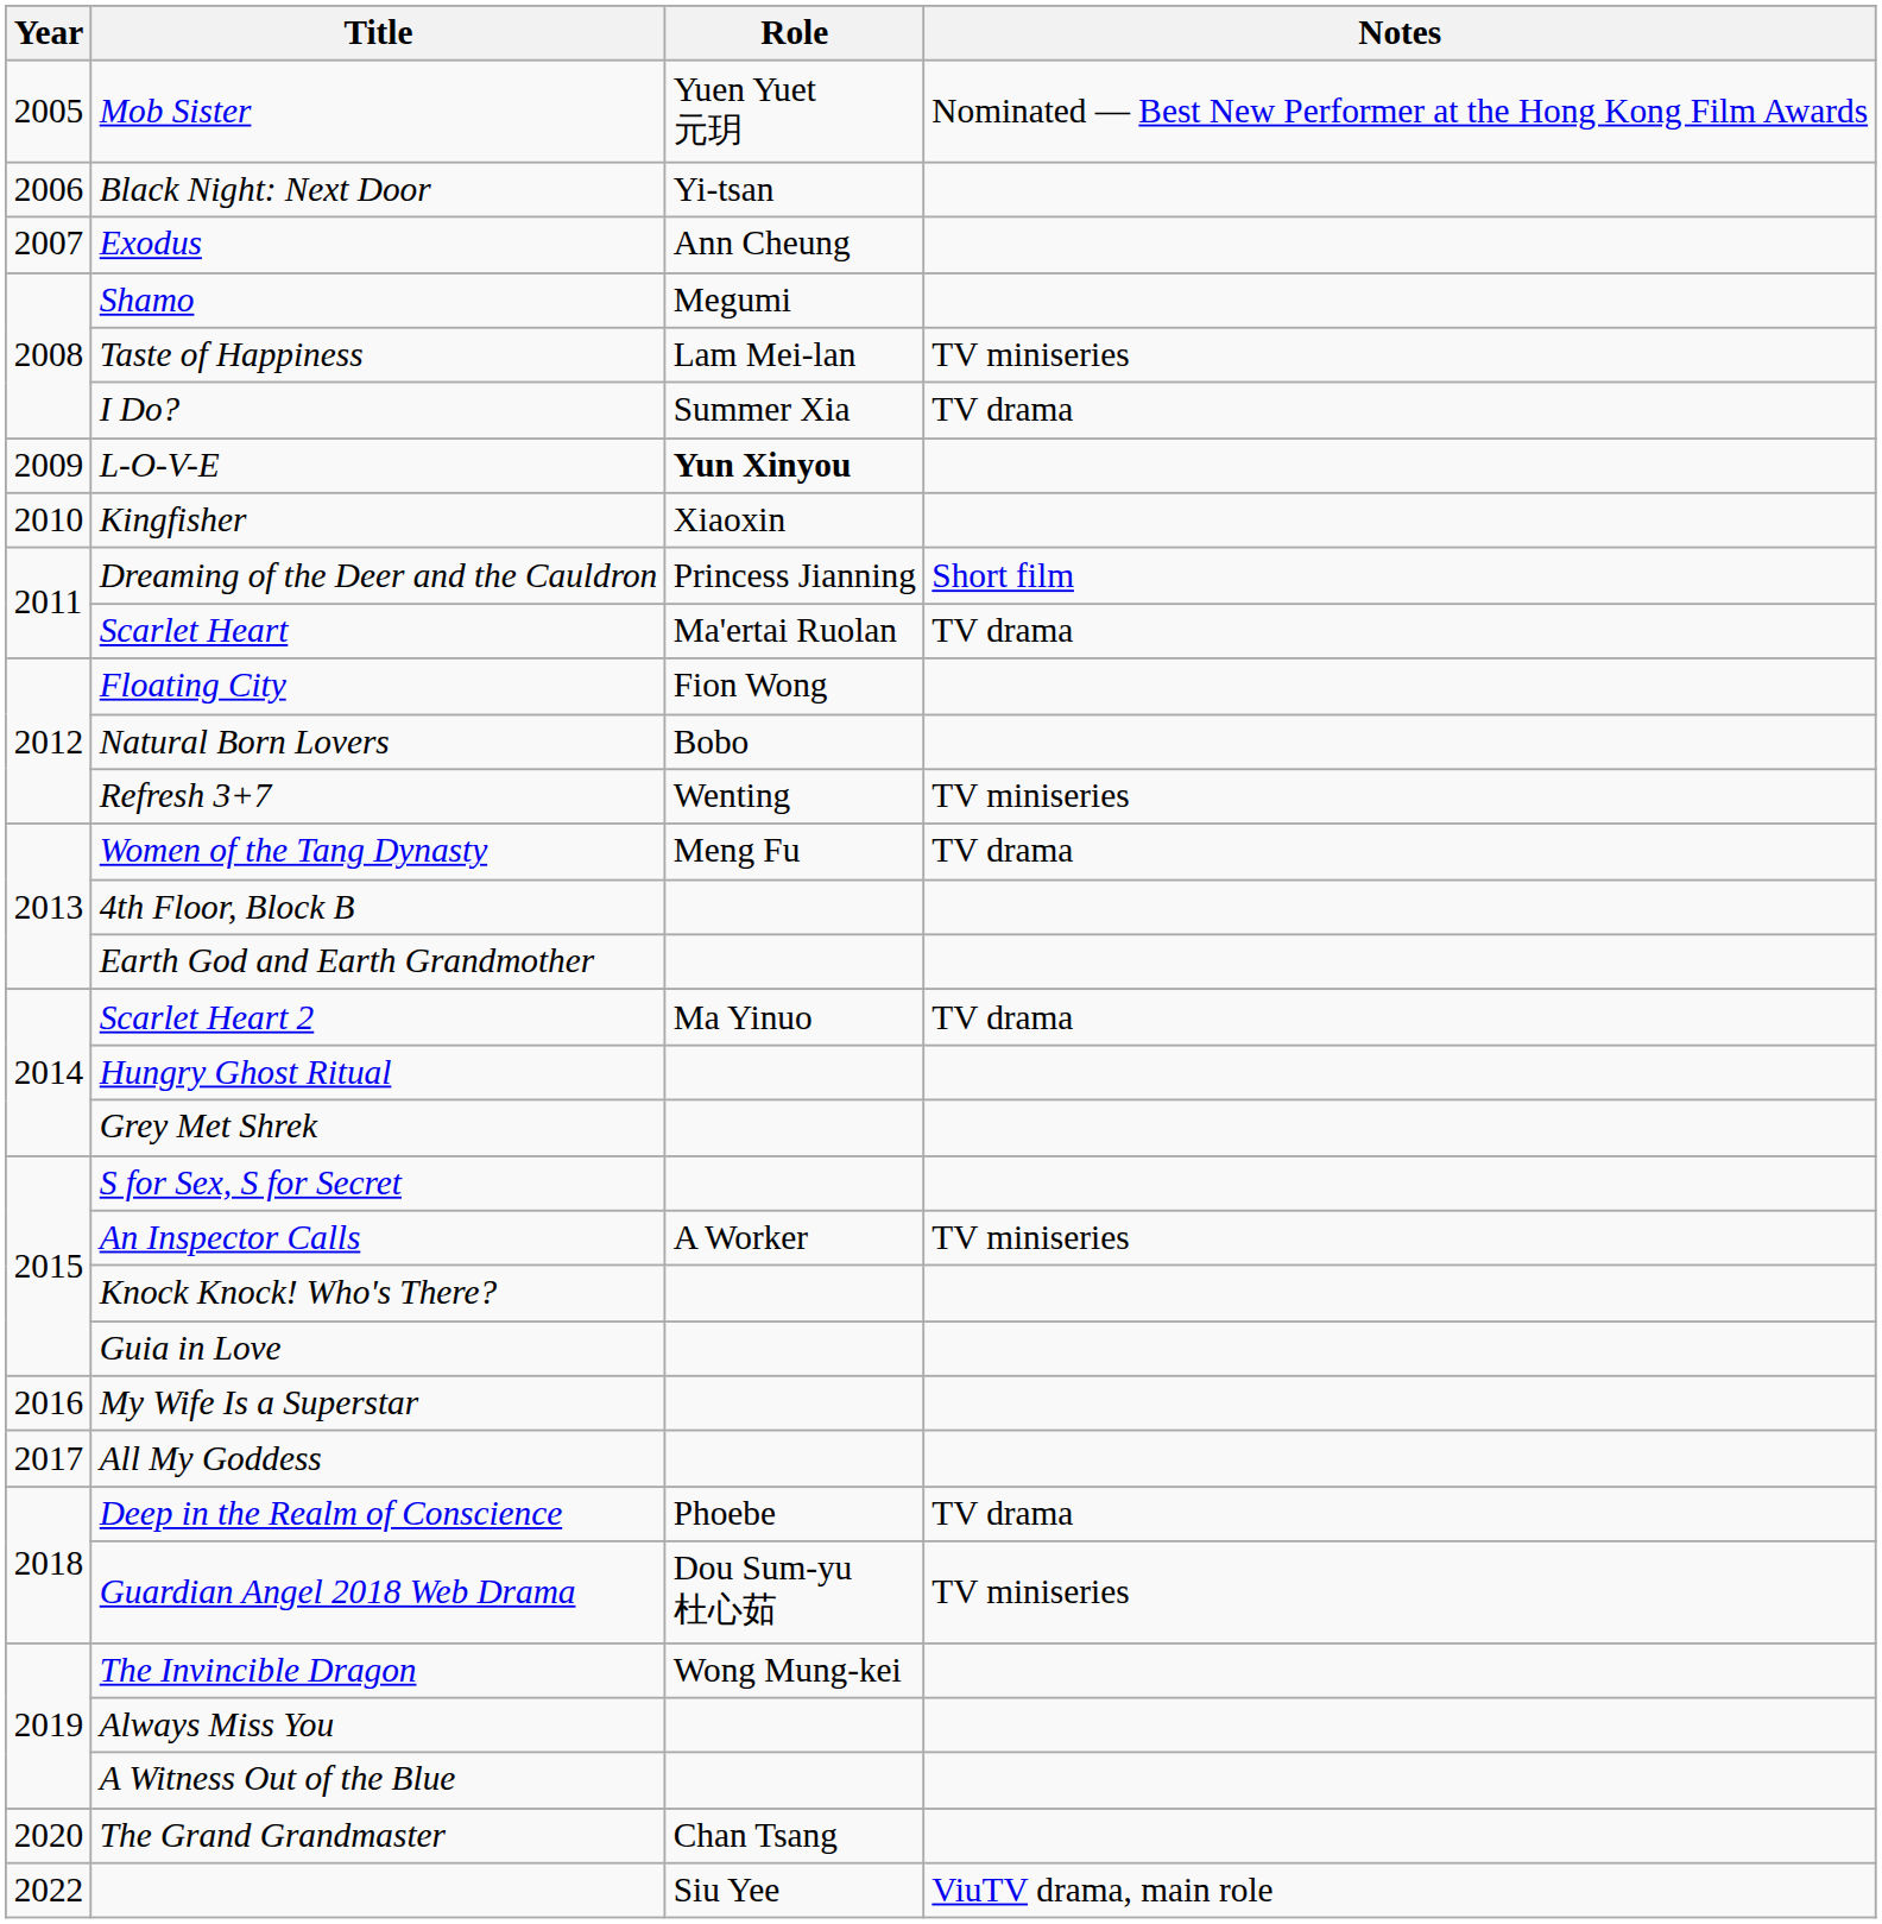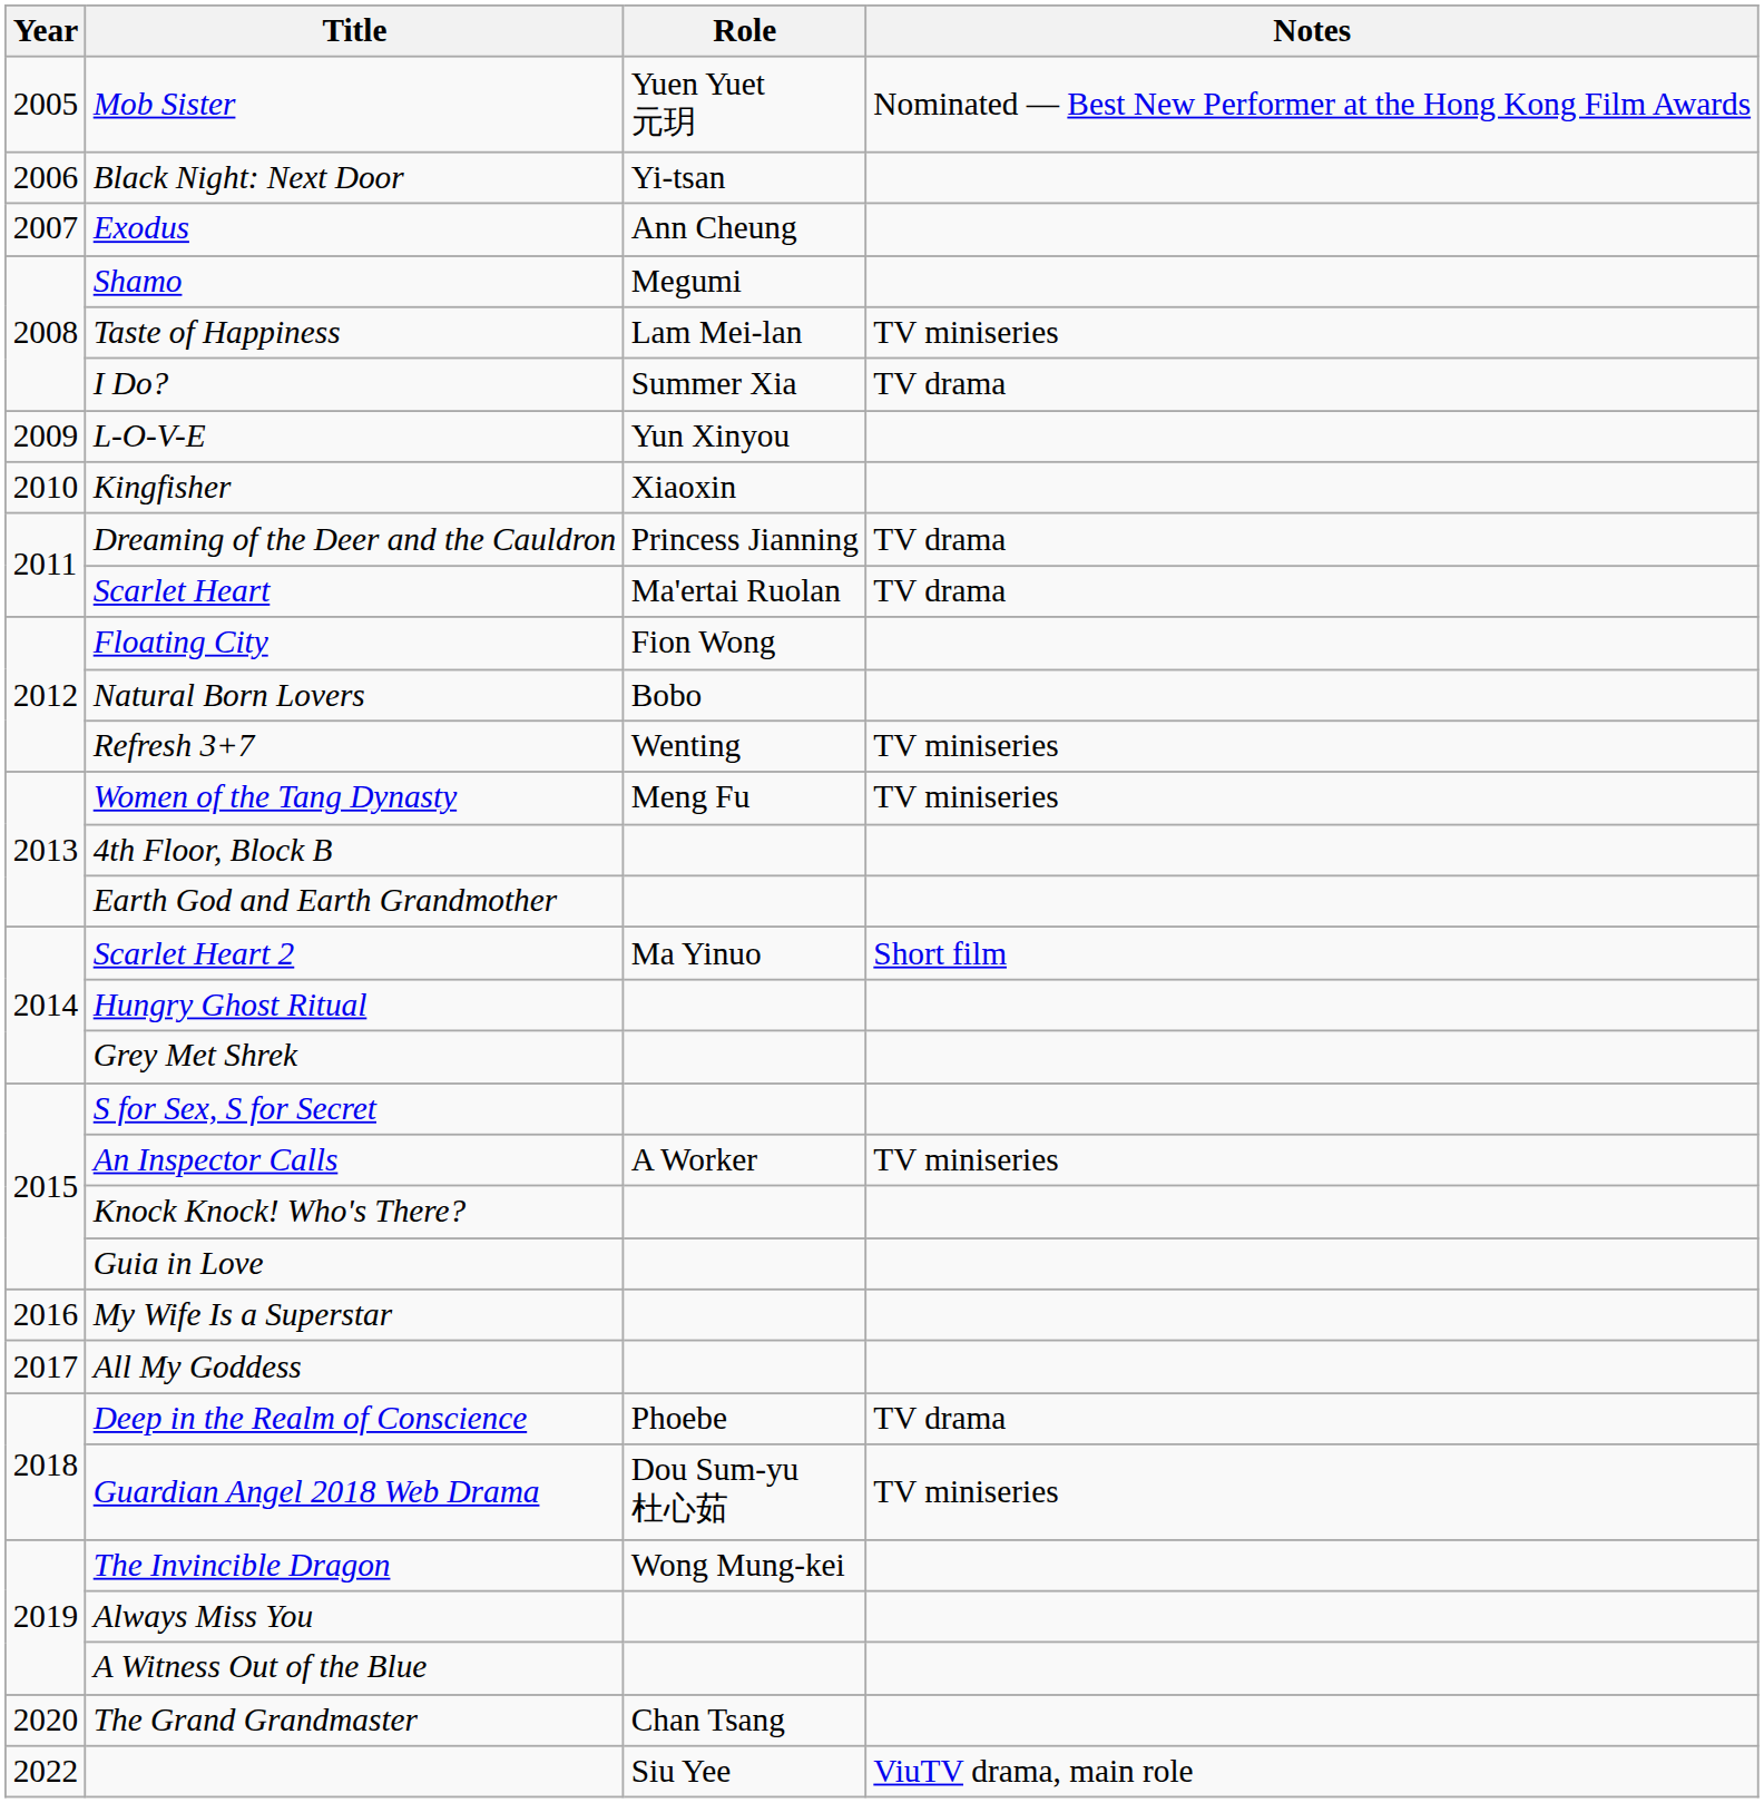 <table class="wikitable plainrowheaders sortable">
 <tr>
 <th>Year</th>
 <th>Title</th>
 <th>Role</th>
 <th class="unsortable">Notes</th>
 </tr>
 <tr>
 <td>2005</td>
 <td><em><a href='#'>Mob Sister</a></em></td>
 <td>Yuen Yuet <br> 元玥</td>
 <td>Nominated — <a href='#'>Best New Performer at the Hong Kong Film Awards</a></td>
 </tr>
 <tr>
 <td>2006</td>
 <td><em>Black Night: Next Door</em></td>
 <td>Yi-tsan</td>
 <td></td>
 </tr>
 <tr>
 <td>2007</td>
 <td><em><a href='#'>Exodus</a></em></td>
 <td>Ann Cheung</td>
 <td></td>
 </tr>
 <tr>
 <td rowspan="3">2008</td>
 <td><em><a href='#'>Shamo</a></em></td>
 <td>Megumi</td>
 <td></td>
 </tr>
 <tr>
 <td><em>Taste of Happiness</em></td>
 <td>Lam Mei-lan</td>
 <td>TV miniseries</td>
 </tr>
 <tr>
 <td><em>I Do?</em></td>
 <td>Summer Xia</td>
 <td>TV drama</td>
 </tr>
 <tr>
 <td>2009</td>
 <td><em>L-O-V-E</em></td>
-<td><strong>Yun Xinyou</strong></td>
+<td>Yun Xinyou</td>
 <td></td>
 </tr>
 <tr>
 <td>2010</td>
 <td><em>Kingfisher</em></td>
 <td>Xiaoxin</td>
 <td></td>
 </tr>
 <tr>
 <td rowspan="2">2011</td>
 <td><em>Dreaming of the Deer and the Cauldron</em></td>
 <td>Princess Jianning</td>
-<td><a href='#'>Short film</a></td>
+<td>TV drama</td>
 </tr>
 <tr>
 <td><em><a href='#'>Scarlet Heart</a></em></td>
 <td>Ma'ertai Ruolan</td>
 <td>TV drama</td>
 </tr>
 <tr>
 <td rowspan="3">2012</td>
 <td><em><a href='#'>Floating City</a></em></td>
 <td>Fion Wong</td>
 <td></td>
 </tr>
 <tr>
 <td><em>Natural Born Lovers</em></td>
 <td>Bobo</td>
 <td></td>
 </tr>
 <tr>
 <td><em>Refresh 3+7</em></td>
 <td>Wenting</td>
 <td>TV miniseries</td>
 </tr>
 <tr>
 <td rowspan="3">2013</td>
 <td><em><a href='#'>Women of the Tang Dynasty</a></em></td>
 <td>Meng Fu</td>
-<td>TV drama</td>
+<td>TV miniseries</td>
 </tr>
 <tr>
 <td><em>4th Floor, Block B</em></td>
 <td></td>
 <td></td>
 </tr>
 <tr>
 <td><em>Earth God and Earth Grandmother</em></td>
 <td></td>
 <td></td>
 </tr>
 <tr>
 <td rowspan="3">2014</td>
 <td><em><a href='#'>Scarlet Heart 2</a></em></td>
 <td>Ma Yinuo</td>
-<td>TV drama</td>
+<td><a href='#'>Short film</a></td>
 </tr>
 <tr>
 <td><em><a href='#'>Hungry Ghost Ritual</a></em></td>
 <td></td>
 <td></td>
 </tr>
 <tr>
 <td><em>Grey Met Shrek</em></td>
 <td></td>
 <td></td>
 </tr>
 <tr>
 <td rowspan="4">2015</td>
 <td><em><a href='#'>S for Sex, S for Secret</a></em></td>
 <td></td>
 <td></td>
 </tr>
 <tr>
 <td><em><a href='#'>An Inspector Calls</a></em></td>
 <td>A Worker</td>
 <td>TV miniseries</td>
 </tr>
 <tr>
 <td><em>Knock Knock! Who's There?</em></td>
 <td></td>
 <td></td>
 </tr>
 <tr>
 <td><em>Guia in Love</em></td>
 <td></td>
 <td></td>
 </tr>
 <tr>
 <td>2016</td>
 <td><em>My Wife Is a Superstar</em></td>
 <td></td>
 <td></td>
 </tr>
 <tr>
 <td>2017</td>
 <td><em>All My Goddess</em></td>
 <td></td>
 <td></td>
 </tr>
 <tr>
 <td rowspan="2">2018</td>
 <td><em><a href='#'>Deep in the Realm of Conscience</a></em></td>
 <td>Phoebe</td>
 <td>TV drama</td>
 </tr>
 <tr>
 <td><em><a href='#'>Guardian Angel 2018 Web Drama</a></em></td>
 <td>Dou Sum-yu <br> 杜心茹</td>
 <td>TV miniseries</td>
 </tr>
 <tr>
 <td rowspan="3">2019</td>
 <td><em><a href='#'>The Invincible Dragon</a></em></td>
 <td>Wong Mung-kei</td>
 <td></td>
 </tr>
 <tr>
 <td><em>Always Miss You</em></td>
 <td></td>
 <td></td>
 </tr>
 <tr>
 <td><em>A Witness Out of the Blue</em></td>
 <td></td>
 <td></td>
 </tr>
 <tr>
 <td>2020</td>
 <td><em>The Grand Grandmaster</em></td>
 <td>Chan Tsang</td>
 <td></td>
 </tr>
 <tr>
 <td>2022</td>
 <td><em></em></td>
 <td>Siu Yee</td>
 <td><a href='#'>ViuTV</a> drama, main role</td>
 </tr>
 </table>
